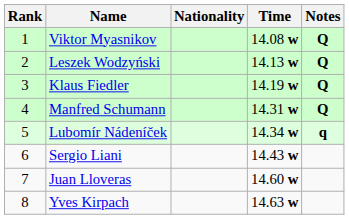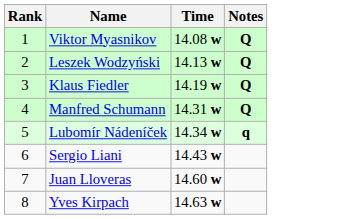 <table class="wikitable sortable" style="text-align:center">
 <tr>
 <th>Rank</th>
 <th>Name</th>
-<th>Nationality</th>
 <th>Time</th>
 <th>Notes</th>
 </tr>
 <tr bgcolor=ccffcc>
 <td>1</td>
 <td align=left><a href='#'>Viktor Myasnikov</a></td>
-<td align=left></td>
 <td>14.08 <strong>w</strong></td>
 <td><strong>Q</strong></td>
 </tr>
 <tr bgcolor=ccffcc>
 <td>2</td>
 <td align=left><a href='#'>Leszek Wodzyński</a></td>
-<td align=left></td>
 <td>14.13 <strong>w</strong></td>
 <td><strong>Q</strong></td>
 </tr>
 <tr bgcolor=ccffcc>
 <td>3</td>
 <td align=left><a href='#'>Klaus Fiedler</a></td>
-<td align=left></td>
 <td>14.19 <strong>w</strong></td>
 <td><strong>Q</strong></td>
 </tr>
 <tr bgcolor=ccffcc>
 <td>4</td>
 <td align=left><a href='#'>Manfred Schumann</a></td>
-<td align=left></td>
 <td>14.31 <strong>w</strong></td>
 <td><strong>Q</strong></td>
 </tr>
 <tr bgcolor=ddffdd>
 <td>5</td>
 <td align=left><a href='#'>Lubomír Nádeníček</a></td>
-<td align=left></td>
 <td>14.34 <strong>w</strong></td>
 <td><strong>q</strong></td>
 </tr>
 <tr>
 <td>6</td>
 <td align=left><a href='#'>Sergio Liani</a></td>
-<td align=left></td>
 <td>14.43 <strong>w</strong></td>
 <td></td>
 </tr>
 <tr>
 <td>7</td>
 <td align=left><a href='#'>Juan Lloveras</a></td>
-<td align=left></td>
 <td>14.60 <strong>w</strong></td>
 <td></td>
 </tr>
 <tr>
 <td>8</td>
 <td align=left><a href='#'>Yves Kirpach</a></td>
-<td align=left></td>
 <td>14.63 <strong>w</strong></td>
 <td></td>
 </tr>
 </table>
